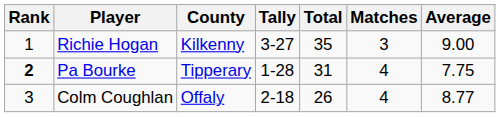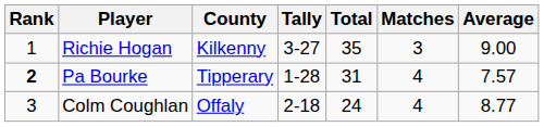 <table class="wikitable">
 <tr>
 <th>Rank</th>
 <th>Player</th>
 <th>County</th>
 <th>Tally</th>
 <th>Total</th>
 <th>Matches</th>
 <th>Average</th>
 </tr>
 <tr>
 <td rowspan=1 align=center>1</td>
 <td><a href='#'>Richie Hogan</a></td>
 <td><a href='#'>Kilkenny</a></td>
 <td align=center>3-27</td>
 <td align=center>35</td>
 <td align=center>3</td>
 <td align=center>9.00</td>
 </tr>
 <tr>
 <td rowspan=1 align=center><strong>2</strong></td>
 <td><a href='#'>Pa Bourke</a></td>
 <td><a href='#'>Tipperary</a></td>
 <td align=center>1-28</td>
 <td align=center>31</td>
 <td align=center>4</td>
-<td align=center>7.75</td>
+<td align=center>7.57</td>
 </tr>
 <tr>
 <td rowspan=1 align=center>3</td>
 <td>Colm Coughlan</td>
 <td><a href='#'>Offaly</a></td>
 <td align=center>2-18</td>
-<td align=center>26</td>
+<td align=center>24</td>
 <td align=center>4</td>
 <td align=center>8.77</td>
 </tr>
 </table>
